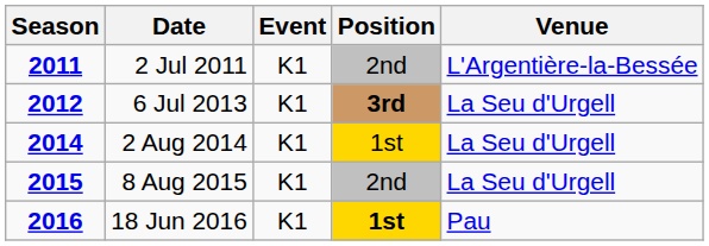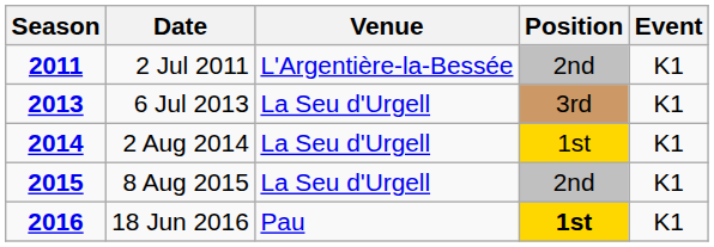 <table class="wikitable" style="text-align:center; font-size:95%;">
 <tr>
 <th>Season</th>
 <th>Date</th>
+<th>Venue</th>
+<th>Position</th>
 <th>Event</th>
-<th>Position</th>
-<th>Venue</th>
 </tr>
 <tr>
 <td><strong><a href='#'>2011</a></strong></td>
 <td align=right>2 Jul 2011</td>
+<td align=left><a href='#'>L'Argentière-la-Bessée</a></td>
+<td bgcolor=silver>2nd</td>
 <td>K1</td>
-<td bgcolor=silver>2nd</td>
-<td align=left><a href='#'>L'Argentière-la-Bessée</a></td>
 </tr>
 <tr>
-<td><strong><a href='#'>2012</a></strong></td>
+<td><strong><a href='#'>2013</a></strong></td>
 <td align=right>6 Jul 2013</td>
+<td align=left><a href='#'>La Seu d'Urgell</a></td>
+<td bgcolor=cc9966>3rd</td>
 <td>K1</td>
-<td bgcolor=cc9966><strong>3rd</strong></td>
-<td align=left><a href='#'>La Seu d'Urgell</a></td>
 </tr>
 <tr>
 <td><strong><a href='#'>2014</a></strong></td>
 <td align=right>2 Aug 2014</td>
+<td align=left><a href='#'>La Seu d'Urgell</a></td>
+<td bgcolor=gold>1st</td>
 <td>K1</td>
-<td bgcolor=gold>1st</td>
-<td align=left><a href='#'>La Seu d'Urgell</a></td>
 </tr>
 <tr>
 <td><strong><a href='#'>2015</a></strong></td>
 <td align=right>8 Aug 2015</td>
+<td align=left><a href='#'>La Seu d'Urgell</a></td>
+<td bgcolor=silver>2nd</td>
 <td>K1</td>
-<td bgcolor=silver>2nd</td>
-<td align=left><a href='#'>La Seu d'Urgell</a></td>
 </tr>
 <tr>
 <td><strong><a href='#'>2016</a></strong></td>
 <td align=right>18 Jun 2016</td>
+<td align=left><a href='#'>Pau</a></td>
+<td bgcolor=gold><strong>1st</strong></td>
 <td>K1</td>
-<td bgcolor=gold><strong>1st</strong></td>
-<td align=left><a href='#'>Pau</a></td>
 </tr>
 </table>
